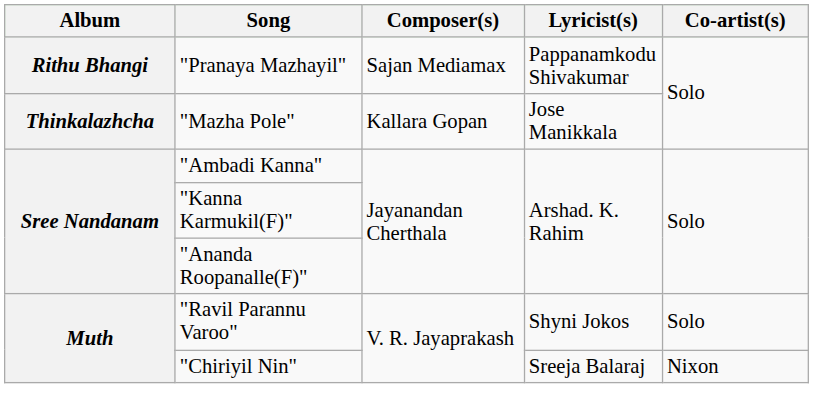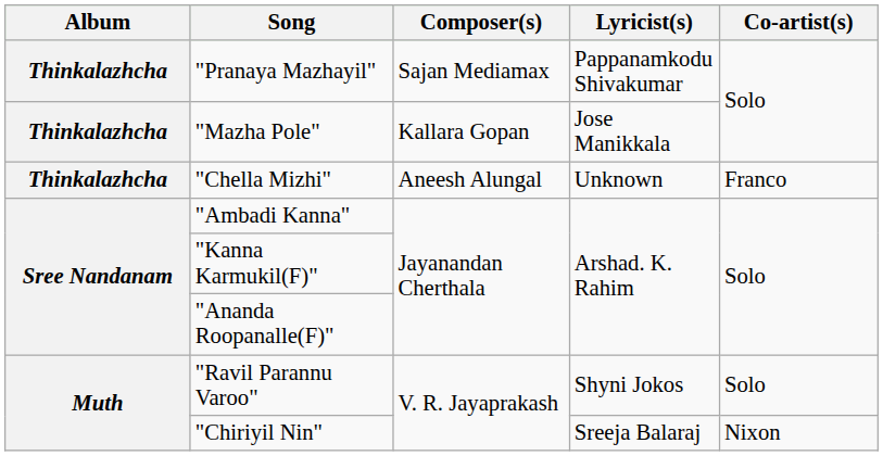 <table class="wikitable plainrowheaders" width="100%" textcolor:#000;">
 <tr style="background:#cfc; text-align:center;">
 <th scope="col" width=21%>Album</th>
 <th scope="col" width=23%>Song</th>
 <th scope="col" width=20%>Composer(s)</th>
 <th scope="col" width=17%>Lyricist(s)</th>
 <th scope="col" width=18%>Co-artist(s)</th>
 </tr>
 <tr>
-<th scope="row"><em>Rithu Bhangi</em></th>
+<th scope="row"><em>Thinkalazhcha</em></th>
 <td>"Pranaya Mazhayil"</td>
 <td>Sajan Mediamax</td>
 <td>Pappanamkodu Shivakumar</td>
 <td rowspan="2">Solo</td>
 </tr>
 <tr>
 <th scope="row"><em>Thinkalazhcha</em></th>
 <td>"Mazha Pole"</td>
 <td>Kallara Gopan</td>
 <td>Jose Manikkala</td>
+</tr>
+<tr>
+<th scope="row"><em>Thinkalazhcha</em></th>
+<td>"Chella Mizhi"</td>
+<td>Aneesh Alungal</td>
+<td>Unknown</td>
+<td>Franco</td>
 </tr>
 <tr>
 <th scope="row" rowspan="3"><em>Sree Nandanam</em></th>
 <td>"Ambadi Kanna"</td>
 <td rowspan="3">Jayanandan Cherthala</td>
 <td rowspan="3">Arshad. K. Rahim</td>
 <td rowspan="3">Solo</td>
 </tr>
 <tr>
 <td>"Kanna Karmukil(F)"</td>
 </tr>
 <tr>
 <td>"Ananda Roopanalle(F)"</td>
 </tr>
 <tr>
 <th scope="row" rowspan="2"><em>Muth</em></th>
 <td>"Ravil Parannu Varoo"</td>
 <td rowspan="2">V. R. Jayaprakash</td>
 <td>Shyni Jokos</td>
 <td>Solo</td>
 </tr>
 <tr>
 <td>"Chiriyil Nin"</td>
 <td>Sreeja Balaraj</td>
 <td>Nixon</td>
 </tr>
 </table>
